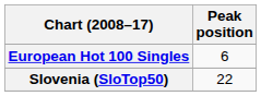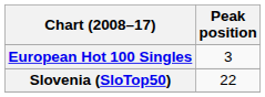 <table class="wikitable sortable plainrowheaders">
 <tr>
 <th>Chart (2008–17)</th>
 <th>Peak<br>position</th>
 </tr>
 <tr>
 </tr>
 <tr>
 </tr>
 <tr>
 </tr>
 <tr>
 <th scope="row"><a href='#'>European Hot 100 Singles</a></th>
-<td style="text-align:center;">6</td>
+<td style="text-align:center;">3</td>
 </tr>
 <tr>
 </tr>
 <tr>
 </tr>
 <tr>
 </tr>
 <tr>
 <th scope="row">Slovenia (<a href='#'>SloTop50</a>)</th>
 <td align=center>22</td>
 </tr>
 <tr>
 </tr>
 </table>
